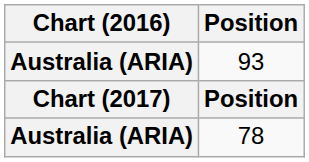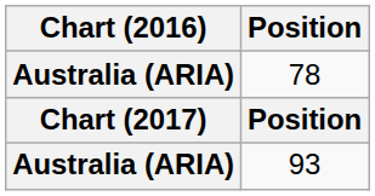 <table class="wikitable plainrowheaders" style="text-align:center">
 <tr>
 <th>Chart (2016)</th>
 <th>Position</th>
 </tr>
 <tr>
 <th scope="row">Australia (ARIA)</th>
-<td>93</td>
+<td>78</td>
 </tr>
 <tr>
 <th>Chart (2017)</th>
 <th>Position</th>
 </tr>
 <tr>
 <th scope="row">Australia (ARIA)</th>
-<td>78</td>
+<td>93</td>
 </tr>
 </table>
